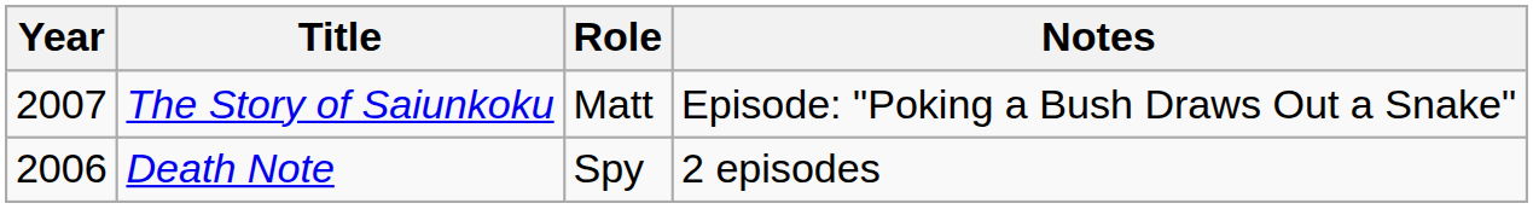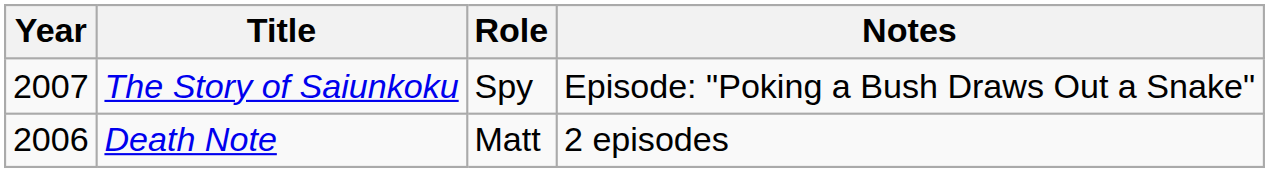 <table class="wikitable sortable">
 <tr>
 <th>Year</th>
 <th>Title</th>
 <th>Role</th>
 <th class="unsortable">Notes</th>
 </tr>
 <tr>
 <td>2007</td>
 <td data-sort-value="Story of Saiunkoku, The"><em><a href='#'>The Story of Saiunkoku</a></em></td>
-<td>Matt</td>
+<td>Spy</td>
 <td>Episode: "Poking a Bush Draws Out a Snake"</td>
 </tr>
 <tr>
 <td>2006</td>
 <td><em><a href='#'>Death Note</a></em></td>
-<td>Spy</td>
+<td>Matt</td>
 <td>2 episodes</td>
 </tr>
 </table>
